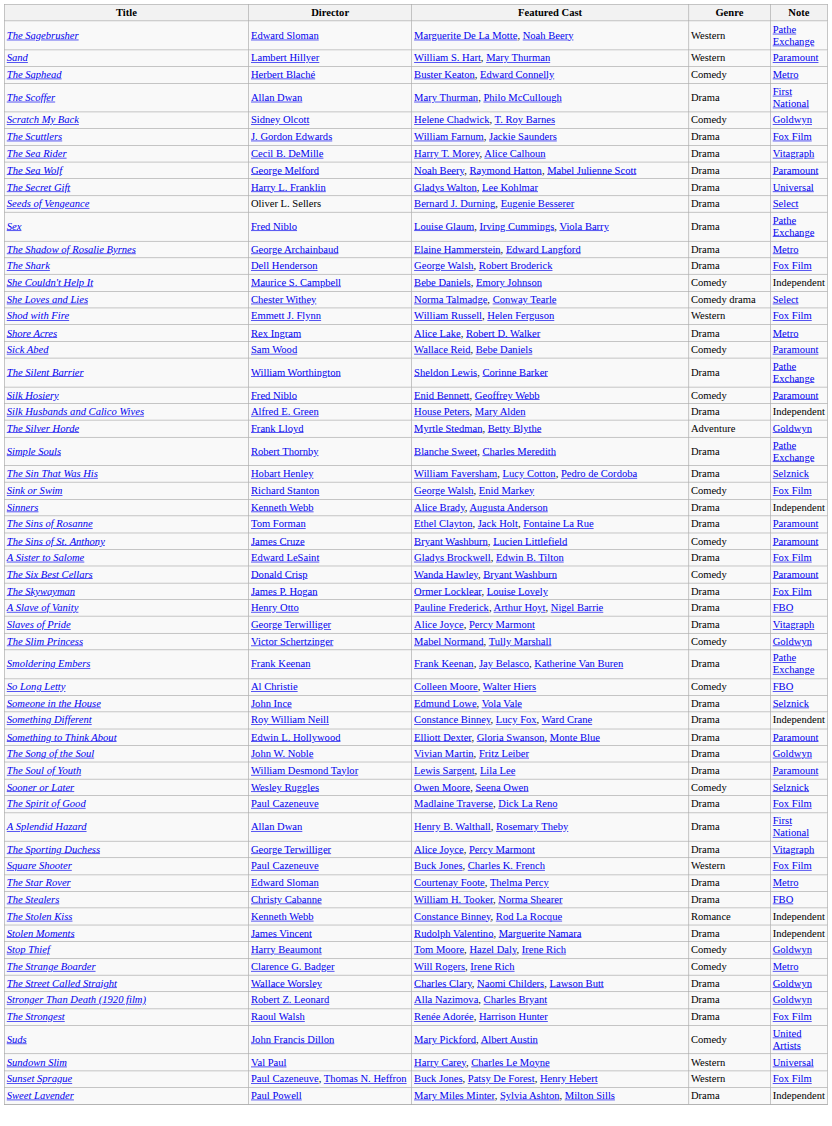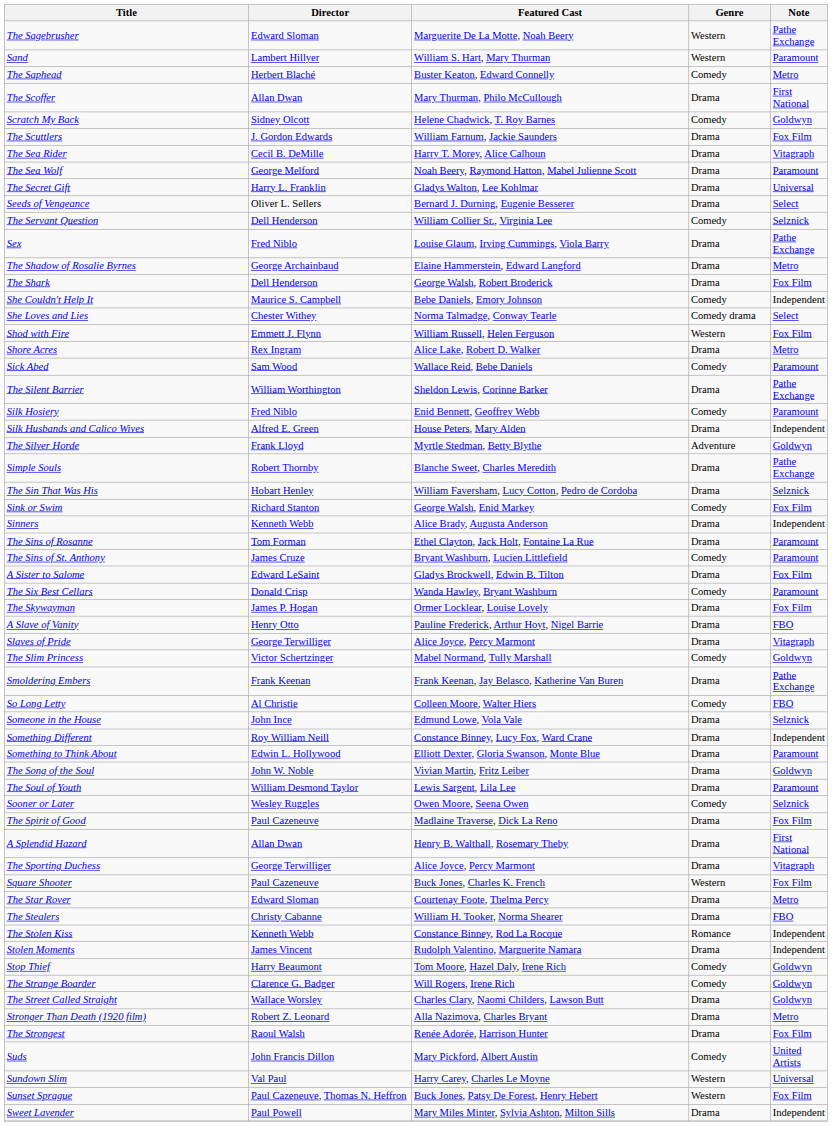 <table class="wikitable">
 <tr>
 <th style="width:30%;">Title</th>
 <th style="width:20%;">Director</th>
 <th style="width:34%;">Featured Cast</th>
 <th style="width:10%;">Genre</th>
 <th style="width:10%;">Note</th>
 </tr>
 <tr>
 <td><em><a href='#'>The Sagebrusher</a></em></td>
 <td><a href='#'>Edward Sloman</a></td>
 <td><a href='#'>Marguerite De La Motte</a>, <a href='#'>Noah Beery</a></td>
 <td>Western</td>
 <td><a href='#'>Pathe Exchange</a></td>
 </tr>
 <tr>
 <td><em><a href='#'>Sand</a></em></td>
 <td><a href='#'>Lambert Hillyer</a></td>
 <td><a href='#'>William S. Hart</a>, <a href='#'>Mary Thurman</a></td>
 <td>Western</td>
 <td><a href='#'>Paramount</a></td>
 </tr>
 <tr>
 <td><em><a href='#'>The Saphead</a></em></td>
 <td><a href='#'>Herbert Blaché</a></td>
 <td><a href='#'>Buster Keaton</a>, <a href='#'>Edward Connelly</a></td>
 <td>Comedy</td>
 <td><a href='#'>Metro</a></td>
 </tr>
 <tr>
 <td><em><a href='#'>The Scoffer</a></em></td>
 <td><a href='#'>Allan Dwan</a></td>
 <td><a href='#'>Mary Thurman</a>, <a href='#'>Philo McCullough</a></td>
 <td>Drama</td>
 <td><a href='#'>First National</a></td>
 </tr>
 <tr>
 <td><em><a href='#'>Scratch My Back</a></em></td>
 <td><a href='#'>Sidney Olcott</a></td>
 <td><a href='#'>Helene Chadwick</a>, <a href='#'>T. Roy Barnes</a></td>
 <td>Comedy</td>
 <td><a href='#'>Goldwyn</a></td>
 </tr>
 <tr>
 <td><em><a href='#'>The Scuttlers</a></em></td>
 <td><a href='#'>J. Gordon Edwards</a></td>
 <td><a href='#'>William Farnum</a>, <a href='#'>Jackie Saunders</a></td>
 <td>Drama</td>
 <td><a href='#'>Fox Film</a></td>
 </tr>
 <tr>
 <td><em><a href='#'>The Sea Rider</a></em></td>
 <td><a href='#'>Cecil B. DeMille</a></td>
 <td><a href='#'>Harry T. Morey</a>, <a href='#'>Alice Calhoun</a></td>
 <td>Drama</td>
 <td><a href='#'>Vitagraph</a></td>
 </tr>
 <tr>
 <td><em><a href='#'>The Sea Wolf</a></em></td>
 <td><a href='#'>George Melford</a></td>
 <td><a href='#'>Noah Beery</a>, <a href='#'>Raymond Hatton</a>, <a href='#'>Mabel Julienne Scott</a></td>
 <td>Drama</td>
 <td><a href='#'>Paramount</a></td>
 </tr>
 <tr>
 <td><em><a href='#'>The Secret Gift</a></em></td>
 <td><a href='#'>Harry L. Franklin</a></td>
 <td><a href='#'>Gladys Walton</a>, <a href='#'>Lee Kohlmar</a></td>
 <td>Drama</td>
 <td><a href='#'>Universal</a></td>
 </tr>
 <tr>
 <td><em><a href='#'>Seeds of Vengeance</a></em></td>
 <td>Oliver L. Sellers</td>
 <td><a href='#'>Bernard J. Durning</a>, <a href='#'>Eugenie Besserer</a></td>
 <td>Drama</td>
 <td><a href='#'>Select</a></td>
+</tr>
+<tr>
+<td><em><a href='#'>The Servant Question</a></em></td>
+<td><a href='#'>Dell Henderson</a></td>
+<td><a href='#'>William Collier Sr.</a>, <a href='#'>Virginia Lee</a></td>
+<td>Comedy</td>
+<td><a href='#'>Selznick</a></td>
 </tr>
 <tr>
 <td><em><a href='#'>Sex</a></em></td>
 <td><a href='#'>Fred Niblo</a></td>
 <td><a href='#'>Louise Glaum</a>, <a href='#'>Irving Cummings</a>, <a href='#'>Viola Barry</a></td>
 <td>Drama</td>
 <td><a href='#'>Pathe Exchange</a></td>
 </tr>
 <tr>
 <td><em><a href='#'>The Shadow of Rosalie Byrnes</a></em></td>
 <td><a href='#'>George Archainbaud</a></td>
 <td><a href='#'>Elaine Hammerstein</a>, <a href='#'>Edward Langford</a></td>
 <td>Drama</td>
 <td><a href='#'>Metro</a></td>
 </tr>
 <tr>
 <td><em><a href='#'>The Shark</a></em></td>
 <td><a href='#'>Dell Henderson</a></td>
 <td><a href='#'>George Walsh</a>, <a href='#'>Robert Broderick</a></td>
 <td>Drama</td>
 <td><a href='#'>Fox Film</a></td>
 </tr>
 <tr>
 <td><em><a href='#'>She Couldn't Help It</a></em></td>
 <td><a href='#'>Maurice S. Campbell</a></td>
 <td><a href='#'>Bebe Daniels</a>, <a href='#'>Emory Johnson</a></td>
 <td>Comedy</td>
 <td>Independent</td>
 </tr>
 <tr>
 <td><em><a href='#'>She Loves and Lies</a></em></td>
 <td><a href='#'>Chester Withey</a></td>
 <td><a href='#'>Norma Talmadge</a>, <a href='#'>Conway Tearle</a></td>
 <td>Comedy drama</td>
 <td><a href='#'>Select</a></td>
 </tr>
 <tr>
 <td><em><a href='#'>Shod with Fire</a></em></td>
 <td><a href='#'>Emmett J. Flynn</a></td>
 <td><a href='#'>William Russell</a>, <a href='#'>Helen Ferguson</a></td>
 <td>Western</td>
 <td><a href='#'>Fox Film</a></td>
 </tr>
 <tr>
 <td><em><a href='#'>Shore Acres</a></em></td>
 <td><a href='#'>Rex Ingram</a></td>
 <td><a href='#'>Alice Lake</a>, <a href='#'>Robert D. Walker</a></td>
 <td>Drama</td>
 <td><a href='#'>Metro</a></td>
 </tr>
 <tr>
 <td><em><a href='#'>Sick Abed</a></em></td>
 <td><a href='#'>Sam Wood</a></td>
 <td><a href='#'>Wallace Reid</a>, <a href='#'>Bebe Daniels</a></td>
 <td>Comedy</td>
 <td><a href='#'>Paramount</a></td>
 </tr>
 <tr>
 <td><em><a href='#'>The Silent Barrier</a></em></td>
 <td><a href='#'>William Worthington</a></td>
 <td><a href='#'>Sheldon Lewis</a>, <a href='#'>Corinne Barker</a></td>
 <td>Drama</td>
 <td><a href='#'>Pathe Exchange</a></td>
 </tr>
 <tr>
 <td><em><a href='#'>Silk Hosiery</a></em></td>
 <td><a href='#'>Fred Niblo</a></td>
 <td><a href='#'>Enid Bennett</a>, <a href='#'>Geoffrey Webb</a></td>
 <td>Comedy</td>
 <td><a href='#'>Paramount</a></td>
 </tr>
 <tr>
 <td><em><a href='#'>Silk Husbands and Calico Wives</a></em></td>
 <td><a href='#'>Alfred E. Green</a></td>
 <td><a href='#'>House Peters</a>, <a href='#'>Mary Alden</a></td>
 <td>Drama</td>
 <td>Independent</td>
 </tr>
 <tr>
 <td><em><a href='#'>The Silver Horde</a></em></td>
 <td><a href='#'>Frank Lloyd</a></td>
 <td><a href='#'>Myrtle Stedman</a>, <a href='#'>Betty Blythe</a></td>
 <td>Adventure</td>
 <td><a href='#'>Goldwyn</a></td>
 </tr>
 <tr>
 <td><em><a href='#'>Simple Souls</a></em></td>
 <td><a href='#'>Robert Thornby</a></td>
 <td><a href='#'>Blanche Sweet</a>, <a href='#'>Charles Meredith</a></td>
 <td>Drama</td>
 <td><a href='#'>Pathe Exchange</a></td>
 </tr>
 <tr>
 <td><em><a href='#'>The Sin That Was His</a></em></td>
 <td><a href='#'>Hobart Henley</a></td>
 <td><a href='#'>William Faversham</a>, <a href='#'>Lucy Cotton</a>, <a href='#'>Pedro de Cordoba</a></td>
 <td>Drama</td>
 <td><a href='#'>Selznick</a></td>
 </tr>
 <tr>
 <td><em><a href='#'>Sink or Swim</a></em></td>
 <td><a href='#'>Richard Stanton</a></td>
 <td><a href='#'>George Walsh</a>, <a href='#'>Enid Markey</a></td>
 <td>Comedy</td>
 <td><a href='#'>Fox Film</a></td>
 </tr>
 <tr>
 <td><em><a href='#'>Sinners</a></em></td>
 <td><a href='#'>Kenneth Webb</a></td>
 <td><a href='#'>Alice Brady</a>, <a href='#'>Augusta Anderson</a></td>
 <td>Drama</td>
 <td>Independent</td>
 </tr>
 <tr>
 <td><em><a href='#'>The Sins of Rosanne</a></em></td>
 <td><a href='#'>Tom Forman</a></td>
 <td><a href='#'>Ethel Clayton</a>, <a href='#'>Jack Holt</a>, <a href='#'>Fontaine La Rue</a></td>
 <td>Drama</td>
 <td><a href='#'>Paramount</a></td>
 </tr>
 <tr>
 <td><em><a href='#'>The Sins of St. Anthony</a></em></td>
 <td><a href='#'>James Cruze</a></td>
 <td><a href='#'>Bryant Washburn</a>, <a href='#'>Lucien Littlefield</a></td>
 <td>Comedy</td>
 <td><a href='#'>Paramount</a></td>
 </tr>
 <tr>
 <td><em><a href='#'>A Sister to Salome</a></em></td>
 <td><a href='#'>Edward LeSaint</a></td>
 <td><a href='#'>Gladys Brockwell</a>, <a href='#'>Edwin B. Tilton</a></td>
 <td>Drama</td>
 <td><a href='#'>Fox Film</a></td>
 </tr>
 <tr>
 <td><em><a href='#'>The Six Best Cellars</a></em></td>
 <td><a href='#'>Donald Crisp</a></td>
 <td><a href='#'>Wanda Hawley</a>, <a href='#'>Bryant Washburn</a></td>
 <td>Comedy</td>
 <td><a href='#'>Paramount</a></td>
 </tr>
 <tr>
 <td><em><a href='#'>The Skywayman</a></em></td>
 <td><a href='#'>James P. Hogan</a></td>
 <td><a href='#'>Ormer Locklear</a>, <a href='#'>Louise Lovely</a></td>
 <td>Drama</td>
 <td><a href='#'>Fox Film</a></td>
 </tr>
 <tr>
 <td><em><a href='#'>A Slave of Vanity</a></em></td>
 <td><a href='#'>Henry Otto</a></td>
 <td><a href='#'>Pauline Frederick</a>, <a href='#'>Arthur Hoyt</a>, <a href='#'>Nigel Barrie</a></td>
 <td>Drama</td>
 <td><a href='#'>FBO</a></td>
 </tr>
 <tr>
 <td><em><a href='#'>Slaves of Pride</a></em></td>
 <td><a href='#'>George Terwilliger</a></td>
 <td><a href='#'>Alice Joyce</a>, <a href='#'>Percy Marmont</a></td>
 <td>Drama</td>
 <td><a href='#'>Vitagraph</a></td>
 </tr>
 <tr>
 <td><em><a href='#'>The Slim Princess</a></em></td>
 <td><a href='#'>Victor Schertzinger</a></td>
 <td><a href='#'>Mabel Normand</a>, <a href='#'>Tully Marshall</a></td>
 <td>Comedy</td>
 <td><a href='#'>Goldwyn</a></td>
 </tr>
 <tr>
 <td><em><a href='#'>Smoldering Embers</a></em></td>
 <td><a href='#'>Frank Keenan</a></td>
 <td><a href='#'>Frank Keenan</a>, <a href='#'>Jay Belasco</a>, <a href='#'>Katherine Van Buren</a></td>
 <td>Drama</td>
 <td><a href='#'>Pathe Exchange</a></td>
 </tr>
 <tr>
 <td><em><a href='#'>So Long Letty</a></em></td>
 <td><a href='#'>Al Christie</a></td>
 <td><a href='#'>Colleen Moore</a>, <a href='#'>Walter Hiers</a></td>
 <td>Comedy</td>
 <td><a href='#'>FBO</a></td>
 </tr>
 <tr>
 <td><em><a href='#'>Someone in the House</a></em></td>
 <td><a href='#'>John Ince</a></td>
 <td><a href='#'>Edmund Lowe</a>, <a href='#'>Vola Vale</a></td>
 <td>Drama</td>
 <td><a href='#'>Selznick</a></td>
 </tr>
 <tr>
 <td><em><a href='#'>Something Different</a></em></td>
 <td><a href='#'>Roy William Neill</a></td>
 <td><a href='#'>Constance Binney</a>, <a href='#'>Lucy Fox</a>, <a href='#'>Ward Crane</a></td>
 <td>Drama</td>
 <td>Independent</td>
 </tr>
 <tr>
 <td><em><a href='#'>Something to Think About</a></em></td>
 <td><a href='#'>Edwin L. Hollywood</a></td>
 <td><a href='#'>Elliott Dexter</a>, <a href='#'>Gloria Swanson</a>, <a href='#'>Monte Blue</a></td>
 <td>Drama</td>
 <td><a href='#'>Paramount</a></td>
 </tr>
 <tr>
 <td><em><a href='#'>The Song of the Soul</a></em></td>
 <td><a href='#'>John W. Noble</a></td>
 <td><a href='#'>Vivian Martin</a>, <a href='#'>Fritz Leiber</a></td>
 <td>Drama</td>
 <td><a href='#'>Goldwyn</a></td>
 </tr>
 <tr>
 <td><em><a href='#'>The Soul of Youth</a></em></td>
 <td><a href='#'>William Desmond Taylor</a></td>
 <td><a href='#'>Lewis Sargent</a>, <a href='#'>Lila Lee</a></td>
 <td>Drama</td>
 <td><a href='#'>Paramount</a></td>
 </tr>
 <tr>
 <td><em><a href='#'>Sooner or Later</a></em></td>
 <td><a href='#'>Wesley Ruggles</a></td>
 <td><a href='#'>Owen Moore</a>, <a href='#'>Seena Owen</a></td>
 <td>Comedy</td>
 <td><a href='#'>Selznick</a></td>
 </tr>
 <tr>
 <td><em><a href='#'>The Spirit of Good</a></em></td>
 <td><a href='#'>Paul Cazeneuve</a></td>
 <td><a href='#'>Madlaine Traverse</a>, <a href='#'>Dick La Reno</a></td>
 <td>Drama</td>
 <td><a href='#'>Fox Film</a></td>
 </tr>
 <tr>
 <td><em><a href='#'>A Splendid Hazard</a></em></td>
 <td><a href='#'>Allan Dwan</a></td>
 <td><a href='#'>Henry B. Walthall</a>, <a href='#'>Rosemary Theby</a></td>
 <td>Drama</td>
 <td><a href='#'>First National</a></td>
 </tr>
 <tr>
 <td><em><a href='#'>The Sporting Duchess</a></em></td>
 <td><a href='#'>George Terwilliger</a></td>
 <td><a href='#'>Alice Joyce</a>, <a href='#'>Percy Marmont</a></td>
 <td>Drama</td>
 <td><a href='#'>Vitagraph</a></td>
 </tr>
 <tr>
 <td><em><a href='#'>Square Shooter</a></em></td>
 <td><a href='#'>Paul Cazeneuve</a></td>
 <td><a href='#'>Buck Jones</a>, <a href='#'>Charles K. French</a></td>
 <td>Western</td>
 <td><a href='#'>Fox Film</a></td>
 </tr>
 <tr>
 <td><em><a href='#'>The Star Rover</a></em></td>
 <td><a href='#'>Edward Sloman</a></td>
 <td><a href='#'>Courtenay Foote</a>, <a href='#'>Thelma Percy</a></td>
 <td>Drama</td>
 <td><a href='#'>Metro</a></td>
 </tr>
 <tr>
 <td><em><a href='#'>The Stealers</a></em></td>
 <td><a href='#'>Christy Cabanne</a></td>
 <td><a href='#'>William H. Tooker</a>, <a href='#'>Norma Shearer</a></td>
 <td>Drama</td>
 <td><a href='#'>FBO</a></td>
 </tr>
 <tr>
 <td><em><a href='#'>The Stolen Kiss</a></em></td>
 <td><a href='#'>Kenneth Webb</a></td>
 <td><a href='#'>Constance Binney</a>, <a href='#'>Rod La Rocque</a></td>
 <td>Romance</td>
 <td>Independent</td>
 </tr>
 <tr>
 <td><em><a href='#'>Stolen Moments</a></em></td>
 <td><a href='#'>James Vincent</a></td>
 <td><a href='#'>Rudolph Valentino</a>, <a href='#'>Marguerite Namara</a></td>
 <td>Drama</td>
 <td>Independent</td>
 </tr>
 <tr>
 <td><em><a href='#'>Stop Thief</a></em></td>
 <td><a href='#'>Harry Beaumont</a></td>
 <td><a href='#'>Tom Moore</a>, <a href='#'>Hazel Daly</a>, <a href='#'>Irene Rich</a></td>
 <td>Comedy</td>
 <td><a href='#'>Goldwyn</a></td>
 </tr>
 <tr>
 <td><em><a href='#'>The Strange Boarder</a></em></td>
 <td><a href='#'>Clarence G. Badger</a></td>
 <td><a href='#'>Will Rogers</a>, <a href='#'>Irene Rich</a></td>
 <td>Comedy</td>
-<td><a href='#'>Metro</a></td>
+<td><a href='#'>Goldwyn</a></td>
 </tr>
 <tr>
 <td><em><a href='#'>The Street Called Straight</a></em></td>
 <td><a href='#'>Wallace Worsley</a></td>
 <td><a href='#'>Charles Clary</a>, <a href='#'>Naomi Childers</a>, <a href='#'>Lawson Butt</a></td>
 <td>Drama</td>
 <td><a href='#'>Goldwyn</a></td>
 </tr>
 <tr>
 <td><em><a href='#'>Stronger Than Death (1920 film)</a></em></td>
 <td><a href='#'>Robert Z. Leonard</a></td>
 <td><a href='#'>Alla Nazimova</a>, <a href='#'>Charles Bryant</a></td>
 <td>Drama</td>
-<td><a href='#'>Goldwyn</a></td>
+<td><a href='#'>Metro</a></td>
 </tr>
 <tr>
 <td><em><a href='#'>The Strongest</a></em></td>
 <td><a href='#'>Raoul Walsh</a></td>
 <td><a href='#'>Renée Adorée</a>, <a href='#'>Harrison Hunter</a></td>
 <td>Drama</td>
 <td><a href='#'>Fox Film</a></td>
 </tr>
 <tr>
 <td><em><a href='#'>Suds</a></em></td>
 <td><a href='#'>John Francis Dillon</a></td>
 <td><a href='#'>Mary Pickford</a>, <a href='#'>Albert Austin</a></td>
 <td>Comedy</td>
 <td><a href='#'>United Artists</a></td>
 </tr>
 <tr>
 <td><em><a href='#'>Sundown Slim</a></em></td>
 <td><a href='#'>Val Paul</a></td>
 <td><a href='#'>Harry Carey</a>, <a href='#'>Charles Le Moyne</a></td>
 <td>Western</td>
 <td><a href='#'>Universal</a></td>
 </tr>
 <tr>
 <td><em><a href='#'>Sunset Sprague</a></em></td>
 <td><a href='#'>Paul Cazeneuve</a>, <a href='#'>Thomas N. Heffron</a></td>
 <td><a href='#'>Buck Jones</a>, <a href='#'>Patsy De Forest</a>, <a href='#'>Henry Hebert</a></td>
 <td>Western</td>
 <td><a href='#'>Fox Film</a></td>
 </tr>
 <tr>
 <td><em><a href='#'>Sweet Lavender</a></em></td>
 <td><a href='#'>Paul Powell</a></td>
 <td><a href='#'>Mary Miles Minter</a>, <a href='#'>Sylvia Ashton</a>, <a href='#'>Milton Sills</a></td>
 <td>Drama</td>
 <td>Independent</td>
 </tr>
 <tr>
 </tr>
 </table>
